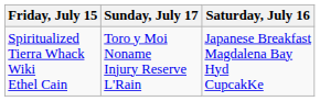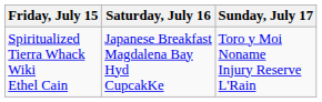 <table class="wikitable">
 <tr>
 <th>Friday, July 15</th>
+<th>Saturday, July 16</th>
 <th>Sunday, July 17</th>
-<th>Saturday, July 16</th>
 </tr>
 <tr valign="top">
 <td><a href='#'>Spiritualized</a><br><a href='#'>Tierra Whack</a><br><a href='#'>Wiki</a><br><a href='#'>Ethel Cain</a></td>
+<td><a href='#'>Japanese Breakfast</a><br><a href='#'>Magdalena Bay</a><br><a href='#'>Hyd</a><br><a href='#'>CupcakKe</a></td>
 <td><a href='#'>Toro y Moi</a><br><a href='#'>Noname</a><br><a href='#'>Injury Reserve</a><br><a href='#'>L'Rain</a></td>
-<td><a href='#'>Japanese Breakfast</a><br><a href='#'>Magdalena Bay</a><br><a href='#'>Hyd</a><br><a href='#'>CupcakKe</a></td>
 </tr>
 </table>
